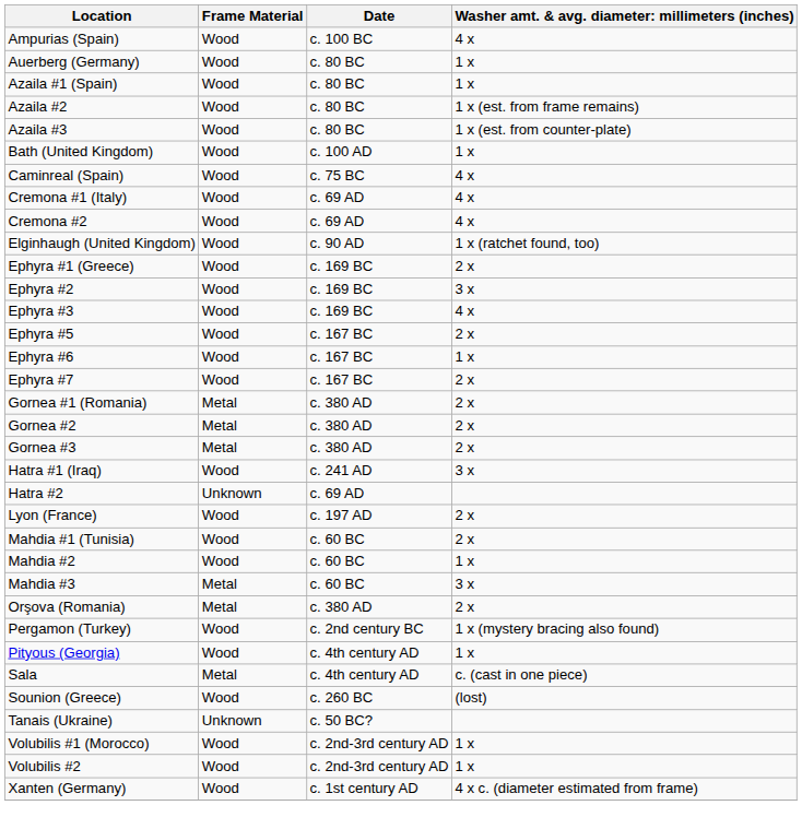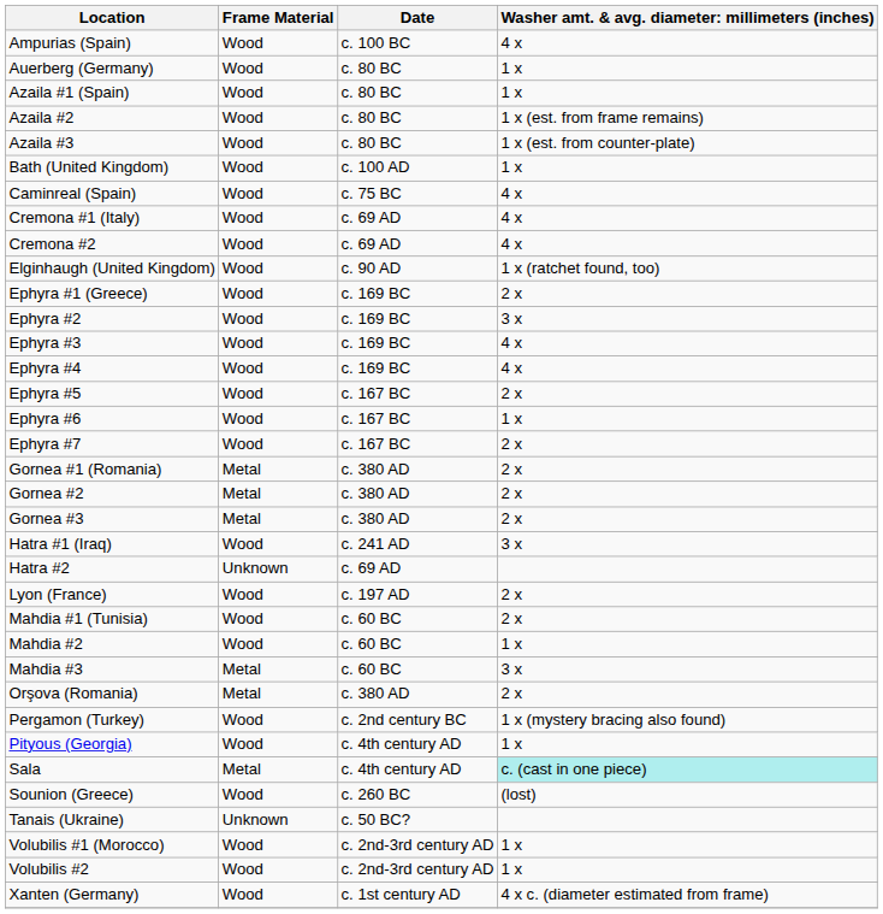 <table class="wikitable">
 <tr>
 <th>Location</th>
 <th>Frame Material</th>
 <th>Date</th>
 <th>Washer amt. & avg. diameter: millimeters (inches)</th>
 </tr>
 <tr>
 <td>Ampurias (Spain)</td>
 <td>Wood</td>
 <td>c. 100 BC</td>
 <td>4 x </td>
 </tr>
 <tr>
 <td>Auerberg (Germany)</td>
 <td>Wood</td>
 <td>c. 80 BC</td>
 <td>1 x </td>
 </tr>
 <tr>
 <td>Azaila  #1 (Spain)</td>
 <td>Wood</td>
 <td>c. 80 BC</td>
 <td>1 x </td>
 </tr>
 <tr>
 <td>Azaila #2</td>
 <td>Wood</td>
 <td>c. 80 BC</td>
 <td>1 x  (est. from frame remains)</td>
 </tr>
 <tr>
 <td>Azaila #3</td>
 <td>Wood</td>
 <td>c. 80 BC</td>
 <td>1 x  (est. from counter-plate)</td>
 </tr>
 <tr>
 <td>Bath (United Kingdom)</td>
 <td>Wood</td>
 <td>c. 100 AD</td>
 <td>1 x </td>
 </tr>
 <tr>
 <td>Caminreal (Spain)</td>
 <td>Wood</td>
 <td>c. 75 BC</td>
 <td>4 x </td>
 </tr>
 <tr>
 <td>Cremona #1 (Italy)</td>
 <td>Wood</td>
 <td>c. 69 AD</td>
 <td>4 x </td>
 </tr>
 <tr>
 <td>Cremona #2</td>
 <td>Wood</td>
 <td>c. 69 AD</td>
 <td>4 x </td>
 </tr>
 <tr>
 <td>Elginhaugh (United Kingdom)</td>
 <td>Wood</td>
 <td>c. 90 AD</td>
 <td>1 x  (ratchet found, too)</td>
 </tr>
 <tr>
 <td>Ephyra #1 (Greece)</td>
 <td>Wood</td>
 <td>c. 169 BC</td>
 <td>2 x </td>
 </tr>
 <tr>
 <td>Ephyra #2</td>
 <td>Wood</td>
 <td>c. 169 BC</td>
 <td>3 x </td>
 </tr>
 <tr>
 <td>Ephyra #3</td>
+<td>Wood</td>
+<td>c. 169 BC</td>
+<td>4 x </td>
+</tr>
+<tr>
+<td>Ephyra #4</td>
 <td>Wood</td>
 <td>c. 169 BC</td>
 <td>4 x </td>
 </tr>
 <tr>
 <td>Ephyra #5</td>
 <td>Wood</td>
 <td>c. 167 BC</td>
 <td>2 x </td>
 </tr>
 <tr>
 <td>Ephyra #6</td>
 <td>Wood</td>
 <td>c. 167 BC</td>
 <td>1 x </td>
 </tr>
 <tr>
 <td>Ephyra #7</td>
 <td>Wood</td>
 <td>c. 167 BC</td>
 <td>2 x </td>
 </tr>
 <tr>
 <td>Gornea #1 (Romania)</td>
 <td>Metal</td>
 <td>c. 380 AD</td>
 <td>2 x </td>
 </tr>
 <tr>
 <td>Gornea #2</td>
 <td>Metal</td>
 <td>c. 380 AD</td>
 <td>2 x </td>
 </tr>
 <tr>
 <td>Gornea #3</td>
 <td>Metal</td>
 <td>c. 380 AD</td>
 <td>2 x </td>
 </tr>
 <tr>
 <td>Hatra #1 (Iraq)</td>
 <td>Wood</td>
 <td>c. 241 AD</td>
 <td>3 x </td>
 </tr>
 <tr>
 <td>Hatra #2</td>
 <td>Unknown</td>
 <td>c. 69 AD</td>
 <td></td>
 </tr>
 <tr>
 <td>Lyon (France)</td>
 <td>Wood</td>
 <td>c. 197 AD</td>
 <td>2 x </td>
 </tr>
 <tr>
 <td>Mahdia #1 (Tunisia)</td>
 <td>Wood</td>
 <td>c. 60 BC</td>
 <td>2 x </td>
 </tr>
 <tr>
 <td>Mahdia #2</td>
 <td>Wood</td>
 <td>c. 60 BC</td>
 <td>1 x </td>
 </tr>
 <tr>
 <td>Mahdia #3</td>
 <td>Metal</td>
 <td>c. 60 BC</td>
 <td>3 x </td>
 </tr>
 <tr>
 <td>Orşova (Romania)</td>
 <td>Metal</td>
 <td>c. 380 AD</td>
 <td>2 x </td>
 </tr>
 <tr>
 <td>Pergamon (Turkey)</td>
 <td>Wood</td>
 <td>c. 2nd century BC</td>
 <td>1 x  (mystery bracing also found)</td>
 </tr>
 <tr>
 <td><a href='#'>Pityous (Georgia)</a></td>
 <td>Wood</td>
 <td>c. 4th century AD</td>
 <td>1 x </td>
 </tr>
 <tr>
 <td>Sala</td>
 <td>Metal</td>
 <td>c. 4th century AD</td>
-<td>c.  (cast in one piece)</td>
+<td style="background: paleturquoise;">c.  (cast in one piece)</td>
 </tr>
 <tr>
 <td>Sounion (Greece)</td>
 <td>Wood</td>
 <td>c. 260 BC</td>
 <td> (lost)</td>
 </tr>
 <tr>
 <td>Tanais (Ukraine)</td>
 <td>Unknown</td>
 <td>c. 50 BC?</td>
 <td></td>
 </tr>
 <tr>
 <td>Volubilis #1 (Morocco)</td>
 <td>Wood</td>
 <td>c. 2nd-3rd century AD</td>
 <td>1 x </td>
 </tr>
 <tr>
 <td>Volubilis #2</td>
 <td>Wood</td>
 <td>c. 2nd-3rd century AD</td>
 <td>1 x </td>
 </tr>
 <tr>
 <td>Xanten (Germany)</td>
 <td>Wood</td>
 <td>c. 1st century AD</td>
 <td>4 x c.  (diameter estimated from frame)</td>
 </tr>
 <tr>
 </tr>
 </table>
